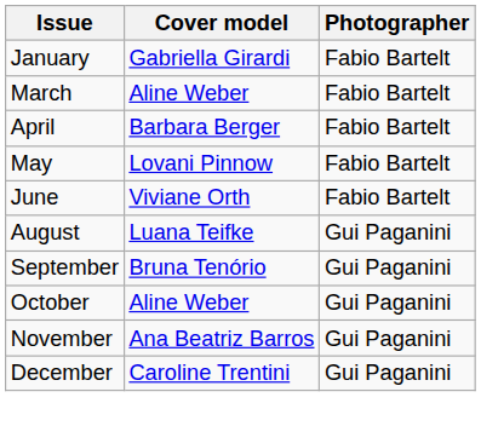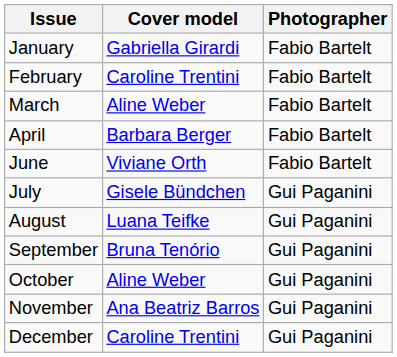 <table class="sortable wikitable">
 <tr>
 <th>Issue</th>
 <th>Cover model</th>
 <th>Photographer</th>
 </tr>
 <tr>
 <td>January</td>
 <td><a href='#'>Gabriella Girardi</a></td>
+<td>Fabio Bartelt</td>
+</tr>
+<tr>
+<td>February</td>
+<td><a href='#'>Caroline Trentini</a></td>
 <td>Fabio Bartelt</td>
 </tr>
 <tr>
 <td>March</td>
 <td><a href='#'>Aline Weber</a></td>
 <td>Fabio Bartelt</td>
 </tr>
 <tr>
 <td>April</td>
 <td><a href='#'>Barbara Berger</a></td>
 <td>Fabio Bartelt</td>
 </tr>
 <tr>
-<td>May</td>
-<td><a href='#'>Lovani Pinnow</a></td>
+<td>June</td>
+<td><a href='#'>Viviane Orth</a></td>
 <td>Fabio Bartelt</td>
 </tr>
 <tr>
-<td>June</td>
-<td><a href='#'>Viviane Orth</a></td>
-<td>Fabio Bartelt</td>
+<td>July</td>
+<td><a href='#'>Gisele Bündchen</a></td>
+<td>Gui Paganini</td>
 </tr>
 <tr>
 <td>August</td>
 <td><a href='#'>Luana Teifke</a></td>
 <td>Gui Paganini</td>
 </tr>
 <tr>
 <td>September</td>
 <td><a href='#'>Bruna Tenório</a></td>
 <td>Gui Paganini</td>
 </tr>
 <tr>
 <td>October</td>
 <td><a href='#'>Aline Weber</a></td>
 <td>Gui Paganini</td>
 </tr>
 <tr>
 <td>November</td>
 <td><a href='#'>Ana Beatriz Barros</a></td>
 <td>Gui Paganini</td>
 </tr>
 <tr>
 <td>December</td>
 <td><a href='#'>Caroline Trentini</a></td>
 <td>Gui Paganini</td>
 </tr>
 </table>
